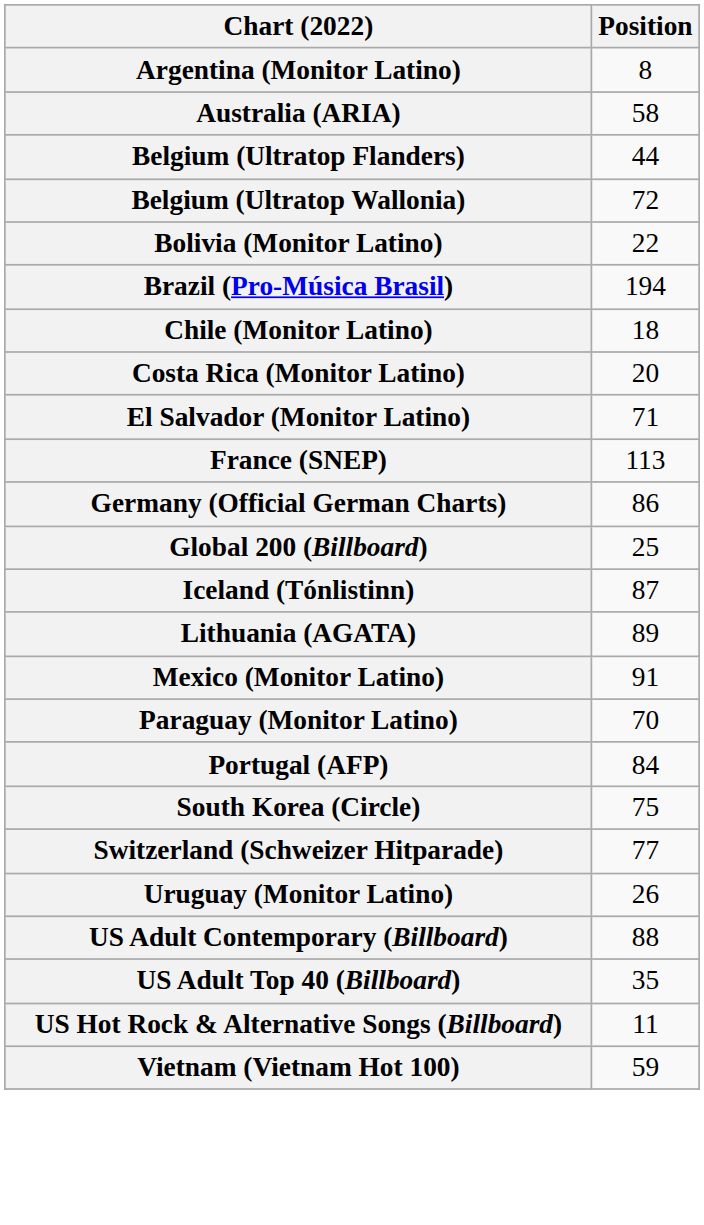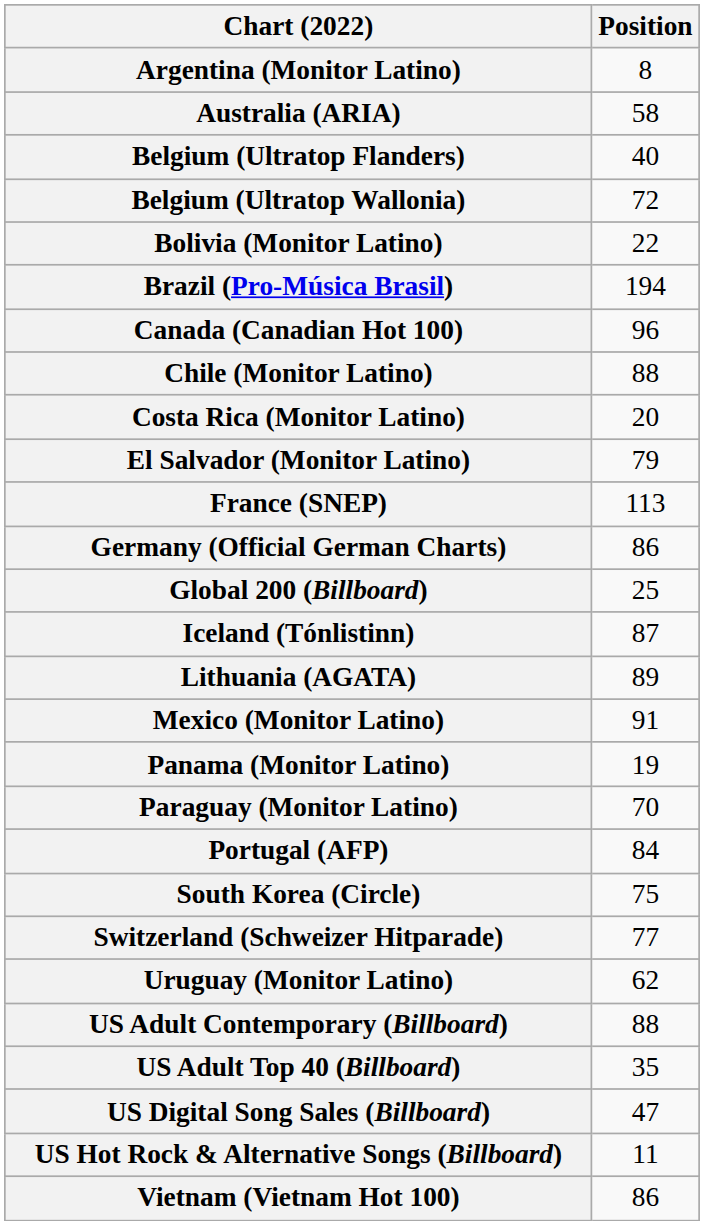 <table class="wikitable sortable plainrowheaders" style="text-align:center">
 <tr>
 <th scope="col" style="width:21em;">Chart (2022)</th>
 <th scope="col">Position</th>
 </tr>
 <tr>
 <th scope="row">Argentina (Monitor Latino)</th>
 <td>8</td>
 </tr>
 <tr>
 <th scope="row">Australia (ARIA)</th>
 <td>58</td>
 </tr>
 <tr>
 <th scope="row">Belgium (Ultratop Flanders)</th>
-<td>44</td>
+<td>40</td>
 </tr>
 <tr>
 <th scope="row">Belgium (Ultratop Wallonia)</th>
 <td>72</td>
 </tr>
 <tr>
 <th scope="row">Bolivia (Monitor Latino)</th>
 <td>22</td>
 </tr>
 <tr>
 <th scope="row">Brazil (<a href='#'>Pro-Música Brasil</a>)</th>
 <td>194</td>
 </tr>
 <tr>
+<th scope="row">Canada (Canadian Hot 100)</th>
+<td>96</td>
+</tr>
+<tr>
 <th scope="row">Chile (Monitor Latino)</th>
-<td>18</td>
+<td>88</td>
 </tr>
 <tr>
 <th scope="row">Costa Rica (Monitor Latino)</th>
 <td>20</td>
 </tr>
 <tr>
 <th scope="row">El Salvador (Monitor Latino)</th>
-<td>71</td>
+<td>79</td>
 </tr>
 <tr>
 <th scope="row">France (SNEP)</th>
 <td>113</td>
 </tr>
 <tr>
 <th scope="row">Germany (Official German Charts)</th>
 <td>86</td>
 </tr>
 <tr>
 <th scope="row">Global 200 (<em>Billboard</em>)</th>
 <td>25</td>
 </tr>
 <tr>
 <th scope="row">Iceland (Tónlistinn)</th>
 <td>87</td>
 </tr>
 <tr>
 <th scope="row">Lithuania (AGATA)</th>
 <td>89</td>
 </tr>
 <tr>
 <th scope="row">Mexico (Monitor Latino)</th>
 <td>91</td>
 </tr>
 <tr>
+<th scope="row">Panama (Monitor Latino)</th>
+<td>19</td>
+</tr>
+<tr>
 <th scope="row">Paraguay (Monitor Latino)</th>
 <td>70</td>
 </tr>
 <tr>
 <th scope="row">Portugal (AFP)</th>
 <td>84</td>
 </tr>
 <tr>
 <th scope="row">South Korea (Circle)</th>
 <td>75</td>
 </tr>
 <tr>
 <th scope="row">Switzerland (Schweizer Hitparade)</th>
 <td>77</td>
 </tr>
 <tr>
 <th scope="row">Uruguay (Monitor Latino)</th>
-<td>26</td>
+<td>62</td>
 </tr>
 <tr>
 <th scope="row">US Adult Contemporary (<em>Billboard</em>)</th>
 <td>88</td>
 </tr>
 <tr>
 <th scope="row">US Adult Top 40 (<em>Billboard</em>)</th>
 <td>35</td>
 </tr>
 <tr>
+<th scope="row">US Digital Song Sales (<em>Billboard</em>)</th>
+<td>47</td>
+</tr>
+<tr>
 <th scope="row">US Hot Rock & Alternative Songs (<em>Billboard</em>)</th>
 <td>11</td>
 </tr>
 <tr>
 <th scope="row">Vietnam (Vietnam Hot 100)</th>
-<td>59</td>
+<td>86</td>
 </tr>
 </table>
